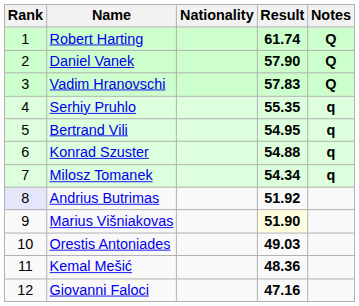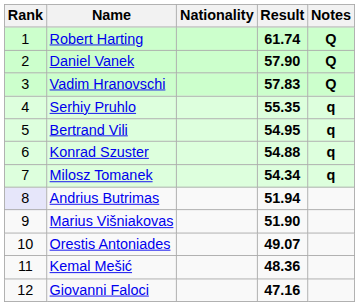 <table class="wikitable sortable" style="text-align:center">
 <tr>
 <th>Rank</th>
 <th>Name</th>
 <th>Nationality</th>
 <th>Result</th>
 <th>Notes</th>
 </tr>
 <tr bgcolor=ccffcc>
 <td>1</td>
 <td align=left><a href='#'>Robert Harting</a></td>
 <td align=left></td>
 <td><strong>61.74</strong></td>
 <td><strong>Q</strong></td>
 </tr>
 <tr bgcolor=ccffcc>
 <td>2</td>
 <td align=left><a href='#'>Daniel Vanek</a></td>
 <td align=left></td>
 <td><strong>57.90</strong></td>
 <td><strong>Q</strong></td>
 </tr>
 <tr bgcolor=ccffcc>
 <td>3</td>
 <td align=left><a href='#'>Vadim Hranovschi</a></td>
 <td align=left></td>
 <td><strong>57.83</strong></td>
 <td><strong>Q</strong></td>
 </tr>
 <tr bgcolor=ddffdd>
 <td>4</td>
 <td align=left><a href='#'>Serhiy Pruhlo</a></td>
 <td align=left></td>
 <td><strong>55.35</strong></td>
 <td><strong>q</strong></td>
 </tr>
 <tr bgcolor=ddffdd>
 <td>5</td>
 <td align=left><a href='#'>Bertrand Vili</a></td>
 <td align=left></td>
 <td><strong>54.95</strong></td>
 <td><strong>q</strong></td>
 </tr>
 <tr bgcolor=ddffdd>
 <td>6</td>
 <td align=left><a href='#'>Konrad Szuster</a></td>
 <td align=left></td>
 <td><strong>54.88</strong></td>
 <td><strong>q</strong></td>
 </tr>
 <tr bgcolor=ddffdd>
 <td>7</td>
 <td align=left><a href='#'>Milosz Tomanek</a></td>
 <td align=left></td>
 <td><strong>54.34</strong></td>
 <td><strong>q</strong></td>
 </tr>
 <tr>
 <td style="background: lavender;">8</td>
 <td align=left><a href='#'>Andrius Butrimas</a></td>
 <td align=left></td>
-<td><strong>51.92</strong></td>
+<td><strong>51.94</strong></td>
 <td></td>
 </tr>
 <tr>
 <td>9</td>
 <td align=left><a href='#'>Marius Višniakovas</a></td>
 <td align=left></td>
-<td style="background: lightyellow;"><strong>51.90</strong></td>
+<td><strong>51.90</strong></td>
 <td></td>
 </tr>
 <tr>
 <td>10</td>
 <td align=left><a href='#'>Orestis Antoniades</a></td>
 <td align=left></td>
-<td><strong>49.03</strong></td>
+<td><strong>49.07</strong></td>
 <td></td>
 </tr>
 <tr>
 <td>11</td>
 <td align=left><a href='#'>Kemal Mešić</a></td>
 <td align=left></td>
 <td><strong>48.36</strong></td>
 <td></td>
 </tr>
 <tr>
 <td>12</td>
 <td align=left><a href='#'>Giovanni Faloci</a></td>
 <td align=left></td>
 <td><strong>47.16</strong></td>
 <td></td>
 </tr>
 </table>
